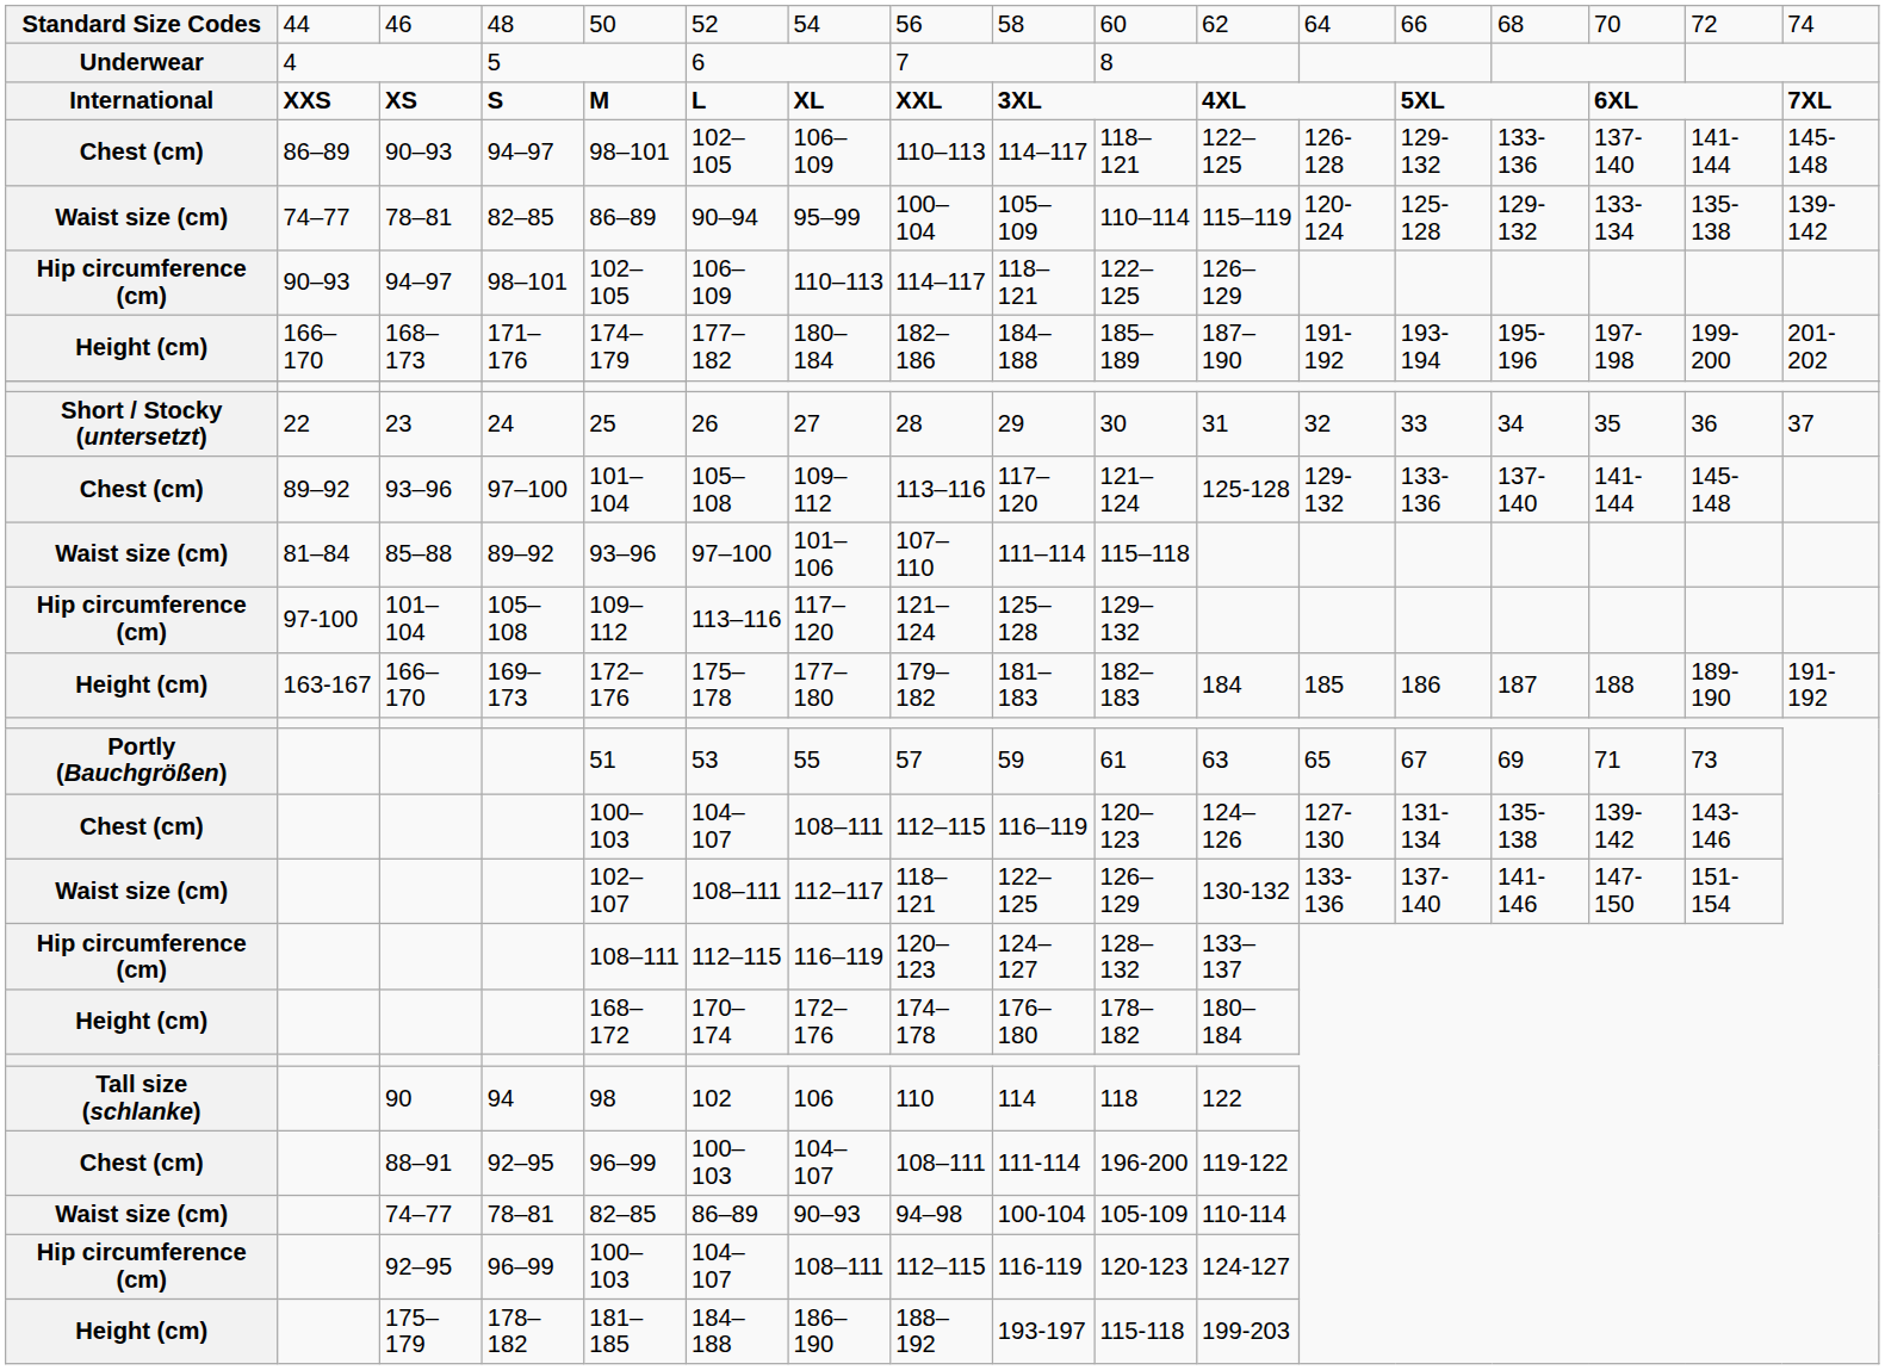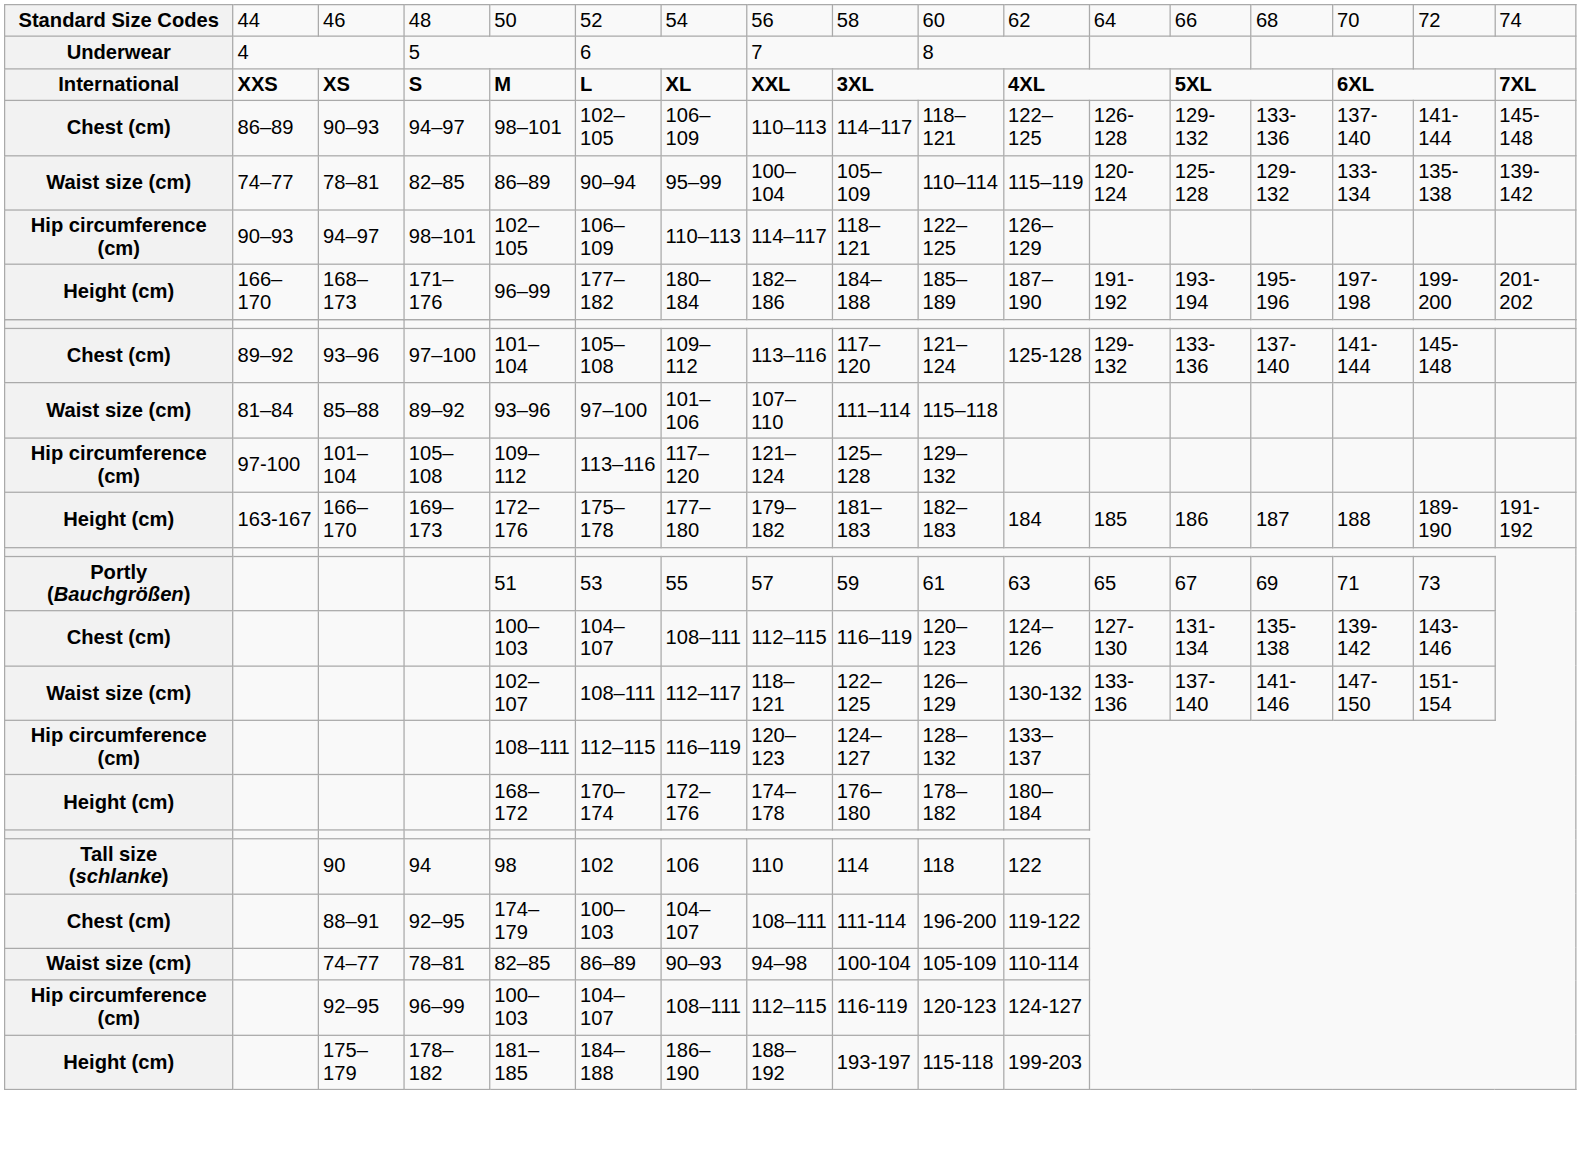 <table class="wikitable">
 <tr>
 <th>Standard Size Codes</th>
 <td>44</td>
 <td>46</td>
 <td>48</td>
 <td>50</td>
 <td>52</td>
 <td>54</td>
 <td>56</td>
 <td>58</td>
 <td>60</td>
 <td>62</td>
 <td>64</td>
 <td>66</td>
 <td>68</td>
 <td>70</td>
 <td>72</td>
 <td>74</td>
 </tr>
 <tr>
 <th>Underwear</th>
 <td colspan=2>4</td>
 <td colspan=2>5</td>
 <td colspan=2>6</td>
 <td colspan=2>7</td>
 <td colspan=2>8</td>
 <td colspan=2></td>
 <td colspan=2></td>
 <td colspan=2></td>
 </tr>
 <tr>
 <th>International</th>
 <td><strong>XXS</strong></td>
 <td><strong>XS</strong></td>
 <td><strong>S</strong></td>
 <td><strong>M</strong></td>
 <td><strong>L</strong></td>
 <td><strong>XL</strong></td>
 <td><strong>XXL</strong></td>
 <td colspan=2><strong>3XL</strong></td>
 <td colspan=2><strong>4XL</strong></td>
 <td colspan=2><strong>5XL</strong></td>
 <td colspan=2><strong>6XL</strong></td>
 <td><strong>7XL</strong></td>
 </tr>
 <tr>
 <th>Chest (cm)</th>
 <td>86–89</td>
 <td>90–93</td>
 <td>94–97</td>
 <td>98–101</td>
 <td>102–105</td>
 <td>106–109</td>
 <td>110–113</td>
 <td>114–117</td>
 <td>118–121</td>
 <td>122–125</td>
 <td>126-128</td>
 <td>129-132</td>
 <td>133-136</td>
 <td>137-140</td>
 <td>141-144</td>
 <td>145-148</td>
 </tr>
 <tr>
 <th>Waist size (cm)</th>
 <td title="29–30 Zoll">74–77</td>
 <td title="31–32 Zoll">78–81</td>
 <td title="33 Zoll">82–85</td>
 <td title="34–35 Zoll">86–89</td>
 <td title="36–37 Zoll">90–94</td>
 <td title="38–39 Zoll">95–99</td>
 <td title="40–40 Zoll">100–104</td>
 <td title="42–43 Zoll">105–109</td>
 <td title="44–45 Zoll">110–114</td>
 <td title="46–47 Zoll">115–119</td>
 <td>120-124</td>
 <td>125-128</td>
 <td>129-132</td>
 <td>133-134</td>
 <td>135-138</td>
 <td>139-142</td>
 </tr>
 <tr>
 <th>Hip circumference (cm)</th>
 <td>90–93</td>
 <td>94–97</td>
 <td>98–101</td>
 <td>102–105</td>
 <td>106–109</td>
 <td>110–113</td>
 <td>114–117</td>
 <td>118–121</td>
 <td>122–125</td>
 <td>126–129</td>
 <td></td>
 <td></td>
 <td></td>
 <td></td>
 <td></td>
 <td></td>
 </tr>
 <tr>
 <th>Height (cm)</th>
 <td>166–170</td>
 <td>168–173</td>
 <td>171–176</td>
-<td>174–179</td>
+<td>96–99</td>
 <td>177–182</td>
 <td>180–184</td>
 <td>182–186</td>
 <td>184–188</td>
 <td>185–189</td>
 <td>187–190</td>
 <td>191-192</td>
 <td>193-194</td>
 <td>195-196</td>
 <td>197-198</td>
 <td>199-200</td>
 <td>201-202</td>
 </tr>
 <tr>
 </tr>
 <tr>
 <th></th>
 <td></td>
 <td></td>
 <td></td>
 <td></td>
-</tr>
-<tr>
-<th>Short / Stocky <br>(<em>untersetzt</em>)</th>
-<td>22</td>
-<td>23</td>
-<td>24</td>
-<td>25</td>
-<td>26</td>
-<td>27</td>
-<td>28</td>
-<td>29</td>
-<td>30</td>
-<td>31</td>
-<td>32</td>
-<td>33</td>
-<td>34</td>
-<td>35</td>
-<td>36</td>
-<td>37</td>
 </tr>
 <tr>
 <th>Chest (cm)</th>
 <td>89–92</td>
 <td>93–96</td>
 <td>97–100</td>
 <td>101–104</td>
 <td>105–108</td>
 <td>109–112</td>
 <td>113–116</td>
 <td>117–120</td>
 <td>121–124</td>
 <td>125-128</td>
 <td>129-132</td>
 <td>133-136</td>
 <td>137-140</td>
 <td>141-144</td>
 <td>145-148</td>
 <td></td>
 </tr>
 <tr>
 <th>Waist size (cm)</th>
 <td>81–84</td>
 <td>85–88</td>
 <td title="35–36 Zoll">89–92</td>
 <td title="37 Zoll">93–96</td>
 <td title="38–39 Zoll">97–100</td>
 <td title="40–41 Zoll">101–106</td>
 <td title="42–43 Zoll">107–110</td>
 <td title="44–45 Zoll">111–114</td>
 <td title="46 Zoll">115–118</td>
 <td></td>
 <td></td>
 <td></td>
 <td></td>
 <td></td>
 <td></td>
 <td></td>
 </tr>
 <tr>
 <th>Hip circumference (cm)</th>
 <td>97-100</td>
 <td>101–104</td>
 <td>105–108</td>
 <td>109–112</td>
 <td>113–116</td>
 <td>117–120</td>
 <td>121–124</td>
 <td>125–128</td>
 <td>129–132</td>
 <td></td>
 <td></td>
 <td></td>
 <td></td>
 <td></td>
 <td></td>
 <td></td>
 </tr>
 <tr>
 <th>Height (cm)</th>
 <td>163-167</td>
 <td>166–170</td>
 <td>169–173</td>
 <td>172–176</td>
 <td>175–178</td>
 <td>177–180</td>
 <td>179–182</td>
 <td>181–183</td>
 <td>182–183</td>
 <td>184</td>
 <td>185</td>
 <td>186</td>
 <td>187</td>
 <td>188</td>
 <td>189-190</td>
 <td>191-192</td>
 </tr>
 <tr>
 <th></th>
 <td></td>
 <td></td>
 <td></td>
 <td></td>
 </tr>
 <tr>
 <th>Portly <br>(<em>Bauchgrößen</em>)</th>
 <td></td>
 <td></td>
 <td></td>
 <td>51</td>
 <td>53</td>
 <td>55</td>
 <td>57</td>
 <td>59</td>
 <td>61</td>
 <td>63</td>
 <td>65</td>
 <td>67</td>
 <td>69</td>
 <td>71</td>
 <td>73</td>
 </tr>
 <tr>
 <th>Chest (cm)</th>
 <td></td>
 <td></td>
 <td></td>
 <td>100–103</td>
 <td>104–107</td>
 <td>108–111</td>
 <td>112–115</td>
 <td>116–119</td>
 <td>120–123</td>
 <td>124–126</td>
 <td>127-130</td>
 <td>131-134</td>
 <td>135-138</td>
 <td>139-142</td>
 <td>143-146</td>
 </tr>
 <tr>
 <th>Waist size (cm)</th>
 <td></td>
 <td></td>
 <td></td>
 <td title="40–42 Zoll">102–107</td>
 <td title="43 Zoll">108–111</td>
 <td title="44–46 Zoll">112–117</td>
 <td title="47 Zoll">118–121</td>
 <td title="48–49 Zoll">122–125</td>
 <td title="50 Zoll">126–129</td>
 <td>130-132</td>
 <td>133-136</td>
 <td>137-140</td>
 <td>141-146</td>
 <td>147-150</td>
 <td>151-154</td>
 </tr>
 <tr>
 <th>Hip circumference (cm)</th>
 <td></td>
 <td></td>
 <td></td>
 <td>108–111</td>
 <td>112–115</td>
 <td>116–119</td>
 <td>120–123</td>
 <td>124–127</td>
 <td>128–132</td>
 <td>133–137</td>
 </tr>
 <tr>
 <th>Height (cm)</th>
 <td></td>
 <td></td>
 <td></td>
 <td>168–172</td>
 <td>170–174</td>
 <td>172–176</td>
 <td>174–178</td>
 <td>176–180</td>
 <td>178–182</td>
 <td>180–184</td>
 </tr>
 <tr>
 <th></th>
 <td></td>
 <td></td>
 <td></td>
 <td></td>
 </tr>
 <tr>
 <th>Tall size<br>(<em>schlanke</em>)</th>
 <td></td>
 <td>90</td>
 <td>94</td>
 <td>98</td>
 <td>102</td>
 <td>106</td>
 <td>110</td>
 <td>114</td>
 <td>118</td>
 <td>122</td>
 </tr>
 <tr>
 <th>Chest (cm)</th>
 <td></td>
 <td>88–91</td>
 <td>92–95</td>
-<td>96–99</td>
+<td>174–179</td>
 <td>100–103</td>
 <td>104–107</td>
 <td>108–111</td>
 <td>111-114</td>
 <td>196-200</td>
 <td>119-122</td>
 </tr>
 <tr>
 <th>Waist size (cm)</th>
 <td title="29–30 Zoll"></td>
 <td>74–77</td>
 <td title="31–32 Zoll">78–81</td>
 <td title="33 Zoll">82–85</td>
 <td title="34–35 Zoll">86–89</td>
 <td title="36 Zoll">90–93</td>
 <td title="37–38 Zoll">94–98</td>
 <td>100-104</td>
 <td>105-109</td>
 <td>110-114</td>
 </tr>
 <tr>
 <th>Hip circumference (cm)</th>
 <td></td>
 <td>92–95</td>
 <td>96–99</td>
 <td>100–103</td>
 <td>104–107</td>
 <td>108–111</td>
 <td>112–115</td>
 <td>116-119</td>
 <td>120-123</td>
 <td>124-127</td>
 </tr>
 <tr>
 <th>Height (cm)</th>
 <td></td>
 <td>175–179</td>
 <td>178–182</td>
 <td>181–185</td>
 <td>184–188</td>
 <td>186–190</td>
 <td>188–192</td>
 <td>193-197</td>
 <td>115-118</td>
 <td>199-203</td>
 </tr>
 </table>
